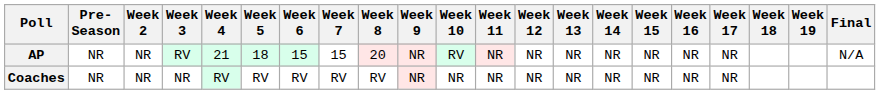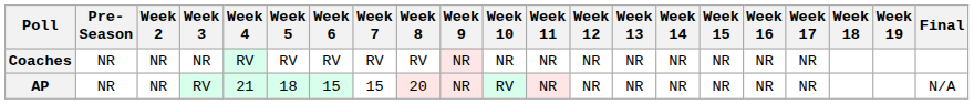 <table class="wikitable" style="white-space:nowrap;font-size:90%">
 <tr>
 <th>Poll</th>
 <th>Pre-<br>Season</th>
 <th>Week<br>2</th>
 <th>Week<br>3</th>
 <th>Week<br>4</th>
 <th>Week<br>5</th>
 <th>Week<br>6</th>
 <th>Week<br>7</th>
 <th>Week<br>8</th>
 <th>Week<br>9</th>
 <th>Week<br>10</th>
 <th>Week<br>11</th>
 <th>Week<br>12</th>
 <th>Week<br>13</th>
 <th>Week<br>14</th>
 <th>Week<br>15</th>
 <th>Week<br>16</th>
 <th>Week<br>17</th>
 <th>Week<br>18</th>
 <th>Week<br>19</th>
 <th>Final</th>
 </tr>
 <tr style="text-align:center;">
+<th>Coaches</th>
+<td style="background:#FFF;">NR</td>
+<td style="background:#FFF;">NR</td>
+<td style="background:#FFF;">NR</td>
+<td style="background:#D8FFEB;">RV</td>
+<td style="background:#FFF;">RV</td>
+<td style="background:#FFF;">RV</td>
+<td style="background:#FFF;">RV</td>
+<td style="background:#FFF;">RV</td>
+<td style="background:#FFE6E6;">NR</td>
+<td style="background:#FFF;">NR</td>
+<td style="background:#FFF;">NR</td>
+<td style="background:#FFF;">NR</td>
+<td style="background:#FFF;">NR</td>
+<td style="background:#FFF;">NR</td>
+<td style="background:#FFF;">NR</td>
+<td style="background:#FFF;">NR</td>
+<td style="background:#FFF;">NR</td>
+<td style="background:#FFF;"></td>
+<td style="background:#FFF;"></td>
+<td style="background:#FFF;"></td>
+</tr>
+<tr style="text-align:center;">
 <th>AP</th>
 <td style="background:#FFF;">NR</td>
 <td style="background:#FFF;">NR</td>
 <td style="background:#D8FFEB;">RV</td>
 <td style="background:#D8FFEB;">21</td>
 <td style="background:#D8FFEB;">18</td>
 <td style="background:#D8FFEB;">15</td>
 <td style="background:#FFF;">15</td>
 <td style="background:#FFE6E6;">20</td>
 <td style="background:#FFE6E6;">NR</td>
 <td style="background:#D8FFEB;">RV</td>
 <td style="background:#FFE6E6;">NR</td>
 <td style="background:#FFF;">NR</td>
 <td style="background:#FFF;">NR</td>
 <td style="background:#FFF;">NR</td>
 <td style="background:#FFF;">NR</td>
 <td style="background:#FFF;">NR</td>
 <td style="background:#FFF;">NR</td>
 <td style="background:#FFF;"></td>
 <td style="background:#FFF;"></td>
 <td style="background:#FFF;">N/A</td>
 </tr>
-<tr style="text-align:center;">
-<th>Coaches</th>
-<td style="background:#FFF;">NR</td>
-<td style="background:#FFF;">NR</td>
-<td style="background:#FFF;">NR</td>
-<td style="background:#D8FFEB;">RV</td>
-<td style="background:#FFF;">RV</td>
-<td style="background:#FFF;">RV</td>
-<td style="background:#FFF;">RV</td>
-<td style="background:#FFF;">RV</td>
-<td style="background:#FFE6E6;">NR</td>
-<td style="background:#FFF;">NR</td>
-<td style="background:#FFF;">NR</td>
-<td style="background:#FFF;">NR</td>
-<td style="background:#FFF;">NR</td>
-<td style="background:#FFF;">NR</td>
-<td style="background:#FFF;">NR</td>
-<td style="background:#FFF;">NR</td>
-<td style="background:#FFF;">NR</td>
-<td style="background:#FFF;"></td>
-<td style="background:#FFF;"></td>
-<td style="background:#FFF;"></td>
-</tr>
 </table>
